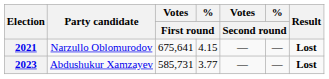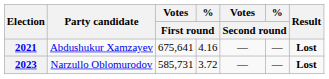 <table class=wikitable style=text-align:center>
 <tr>
 <th rowspan="2"><strong>Election</strong></th>
 <th rowspan="2">Party candidate</th>
 <th><strong>Votes</strong></th>
 <th><strong>%</strong></th>
 <th><strong>Votes</strong></th>
 <th><strong>%</strong></th>
 <th rowspan="2"><strong>Result</strong></th>
 </tr>
 <tr>
 <th colspan="2">First round</th>
 <th colspan="2">Second round</th>
 </tr>
 <tr>
 <th><a href='#'>2021</a></th>
-<td><a href='#'>Narzullo Oblomurodov</a></td>
+<td><a href='#'>Abdushukur Xamzayev</a></td>
 <td>675,641</td>
-<td>4.15</td>
+<td>4.16</td>
 <td>—</td>
 <td>—</td>
 <td><strong>Lost</strong> </td>
 </tr>
 <tr>
 <th><a href='#'>2023</a></th>
-<td><a href='#'>Abdushukur Xamzayev</a></td>
+<td><a href='#'>Narzullo Oblomurodov</a></td>
 <td>585,731</td>
-<td>3.77</td>
+<td>3.72</td>
 <td>—</td>
 <td>—</td>
 <td><strong>Lost</strong> </td>
 </tr>
 </table>
